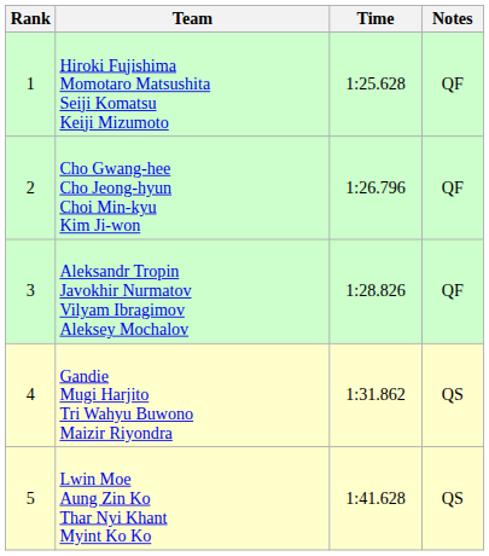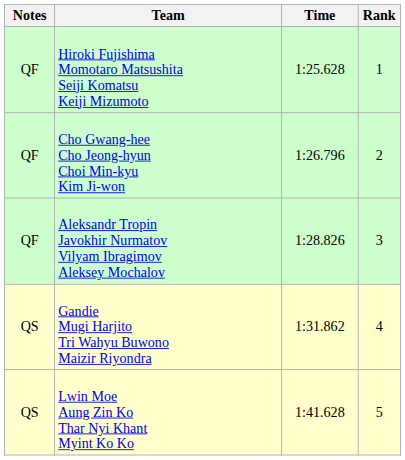 <table class=wikitable style="text-align:center">
 <tr>
-<th width=40>Rank</th>
+<th width=50>Notes</th>
 <th width=250>Team</th>
 <th width=80>Time</th>
-<th width=50>Notes</th>
+<th width=40>Rank</th>
 </tr>
 <tr bgcolor="ccffcc">
-<td>1</td>
+<td>QF</td>
 <td align=left><br><a href='#'>Hiroki Fujishima</a><br><a href='#'>Momotaro Matsushita</a><br><a href='#'>Seiji Komatsu</a><br><a href='#'>Keiji Mizumoto</a></td>
 <td>1:25.628</td>
-<td>QF</td>
+<td>1</td>
 </tr>
 <tr bgcolor="ccffcc">
-<td>2</td>
+<td>QF</td>
 <td align=left><br><a href='#'>Cho Gwang-hee</a><br><a href='#'>Cho Jeong-hyun</a><br><a href='#'>Choi Min-kyu</a><br><a href='#'>Kim Ji-won</a></td>
 <td>1:26.796</td>
-<td>QF</td>
+<td>2</td>
 </tr>
 <tr bgcolor="ccffcc">
-<td>3</td>
+<td>QF</td>
 <td align=left><br><a href='#'>Aleksandr Tropin</a><br><a href='#'>Javokhir Nurmatov</a><br><a href='#'>Vilyam Ibragimov</a><br><a href='#'>Aleksey Mochalov</a></td>
 <td>1:28.826</td>
-<td>QF</td>
+<td>3</td>
 </tr>
 <tr bgcolor="#ffffcc">
-<td>4</td>
+<td>QS</td>
 <td align=left><br><a href='#'>Gandie</a><br><a href='#'>Mugi Harjito</a><br><a href='#'>Tri Wahyu Buwono</a><br><a href='#'>Maizir Riyondra</a></td>
 <td>1:31.862</td>
-<td>QS</td>
+<td>4</td>
 </tr>
 <tr bgcolor="#ffffcc">
-<td>5</td>
+<td>QS</td>
 <td align=left><br><a href='#'>Lwin Moe</a><br><a href='#'>Aung Zin Ko</a><br><a href='#'>Thar Nyi Khant</a><br><a href='#'>Myint Ko Ko</a></td>
 <td>1:41.628</td>
-<td>QS</td>
+<td>5</td>
 </tr>
 </table>
